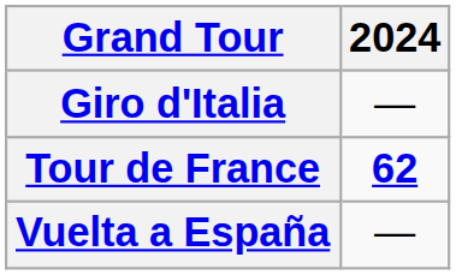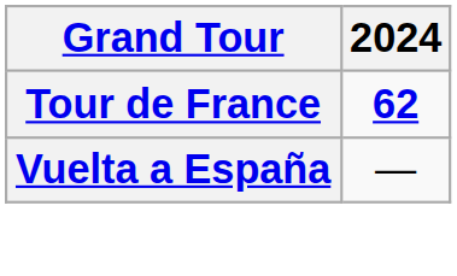 <table class="wikitable plainrowheaders">
 <tr>
 <th scope="col"><a href='#'>Grand Tour</a></th>
 <th scope="col">2024</th>
-</tr>
-<tr style="text-align:center;">
-<th scope="row"> <a href='#'>Giro d'Italia</a></th>
-<td>—</td>
 </tr>
 <tr style="text-align:center;">
 <th scope="row"> <a href='#'>Tour de France</a></th>
 <td><strong><a href='#'>62</a></strong></td>
 </tr>
 <tr style="text-align:center;">
 <th scope="row"> <a href='#'>Vuelta a España</a></th>
 <td>—</td>
 </tr>
 </table>
